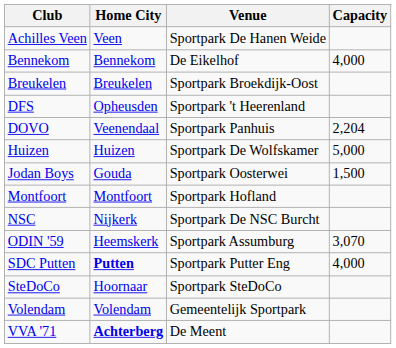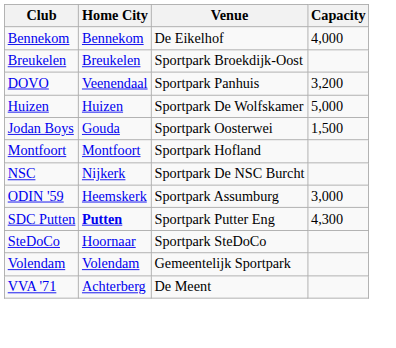 <table class="wikitable sortable">
 <tr>
 <th>Club</th>
 <th>Home City</th>
 <th>Venue</th>
 <th>Capacity</th>
-</tr>
-<tr>
-<td><a href='#'>Achilles Veen</a></td>
-<td><a href='#'>Veen</a></td>
-<td>Sportpark De Hanen Weide</td>
-<td></td>
 </tr>
 <tr>
 <td><a href='#'>Bennekom</a></td>
 <td><a href='#'>Bennekom</a></td>
 <td>De Eikelhof</td>
 <td>4,000</td>
 </tr>
 <tr>
 <td><a href='#'>Breukelen</a></td>
 <td><a href='#'>Breukelen</a></td>
 <td>Sportpark Broekdijk-Oost</td>
 <td></td>
 </tr>
 <tr>
-<td><a href='#'>DFS</a></td>
-<td><a href='#'>Opheusden</a></td>
-<td>Sportpark 't Heerenland</td>
-<td></td>
-</tr>
-<tr>
 <td><a href='#'>DOVO</a></td>
 <td><a href='#'>Veenendaal</a></td>
 <td>Sportpark Panhuis</td>
-<td>2,204</td>
+<td>3,200</td>
 </tr>
 <tr>
 <td><a href='#'>Huizen</a></td>
 <td><a href='#'>Huizen</a></td>
 <td>Sportpark De Wolfskamer</td>
 <td>5,000</td>
 </tr>
 <tr>
 <td><a href='#'>Jodan Boys</a></td>
 <td><a href='#'>Gouda</a></td>
 <td>Sportpark Oosterwei</td>
 <td>1,500</td>
 </tr>
 <tr>
 <td><a href='#'>Montfoort</a></td>
 <td><a href='#'>Montfoort</a></td>
 <td>Sportpark Hofland</td>
 <td></td>
 </tr>
 <tr>
 <td><a href='#'>NSC</a></td>
 <td><a href='#'>Nijkerk</a></td>
 <td>Sportpark De NSC Burcht</td>
 <td></td>
 </tr>
 <tr>
 <td><a href='#'>ODIN '59</a></td>
 <td><a href='#'>Heemskerk</a></td>
 <td>Sportpark Assumburg</td>
-<td>3,070</td>
+<td>3,000</td>
 </tr>
 <tr>
 <td><a href='#'>SDC Putten</a></td>
 <td><strong><a href='#'>Putten</a></strong></td>
 <td>Sportpark Putter Eng</td>
-<td>4,000</td>
+<td>4,300</td>
 </tr>
 <tr>
 <td><a href='#'>SteDoCo</a></td>
 <td><a href='#'>Hoornaar</a></td>
 <td>Sportpark SteDoCo</td>
 <td></td>
 </tr>
 <tr>
 <td><a href='#'>Volendam</a></td>
 <td><a href='#'>Volendam</a></td>
 <td>Gemeentelijk Sportpark</td>
 <td></td>
 </tr>
 <tr>
 <td><a href='#'>VVA '71</a></td>
-<td><strong><a href='#'>Achterberg</a></strong></td>
+<td><a href='#'>Achterberg</a></td>
 <td>De Meent</td>
 <td></td>
 </tr>
 </table>
